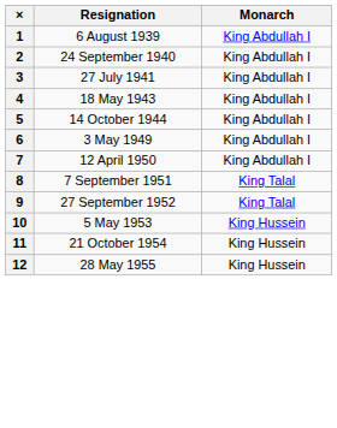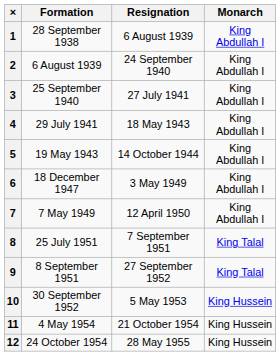 <table class="wikitable" style="text-align: center; width: 400px; height: 200px;">
 <tr>
 <th scope="col">×</th>
+<th scope="col">Formation</th>
 <th scope="col">Resignation</th>
 <th scope="col">Monarch</th>
 </tr>
 <tr>
 <th scope="row">1</th>
+<td>28 September 1938</td>
 <td>6 August 1939</td>
 <td><a href='#'>King Abdullah I</a></td>
 </tr>
 <tr>
 <th scope="row">2</th>
+<td>6 August 1939</td>
 <td>24 September 1940</td>
 <td>King Abdullah I</td>
 </tr>
 <tr>
 <th scope="row">3</th>
+<td>25 September 1940</td>
 <td>27 July 1941</td>
 <td>King Abdullah I</td>
 </tr>
 <tr>
 <th scope="row">4</th>
+<td>29 July 1941</td>
 <td>18 May 1943</td>
 <td>King Abdullah I</td>
 </tr>
 <tr>
 <th scope="row">5</th>
+<td>19 May 1943</td>
 <td>14 October 1944</td>
 <td>King Abdullah I</td>
 </tr>
 <tr>
 <th scope="row">6</th>
+<td>18 December 1947</td>
 <td>3 May 1949</td>
 <td>King Abdullah I</td>
 </tr>
 <tr>
 <th scope="row">7</th>
+<td>7 May 1949</td>
 <td>12 April 1950</td>
 <td>King Abdullah I</td>
 </tr>
 <tr>
 <th scope="row">8</th>
+<td>25 July 1951</td>
 <td>7 September 1951</td>
 <td><a href='#'>King Talal</a></td>
 </tr>
 <tr>
 <th scope="row">9</th>
+<td>8 September 1951</td>
 <td>27 September 1952</td>
 <td><a href='#'>King Talal</a></td>
 </tr>
 <tr>
 <th scope="row">10</th>
+<td>30 September 1952</td>
 <td>5 May 1953</td>
 <td><a href='#'>King Hussein</a></td>
 </tr>
 <tr>
 <th scope="row">11</th>
+<td>4 May 1954</td>
 <td>21 October 1954</td>
 <td>King Hussein</td>
 </tr>
 <tr>
 <th scope="row">12</th>
+<td>24 October 1954</td>
 <td>28 May 1955</td>
 <td>King Hussein</td>
 </tr>
 </table>
